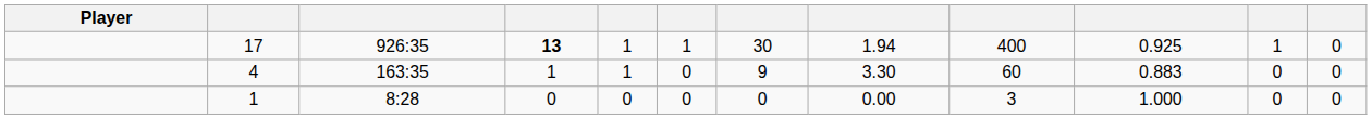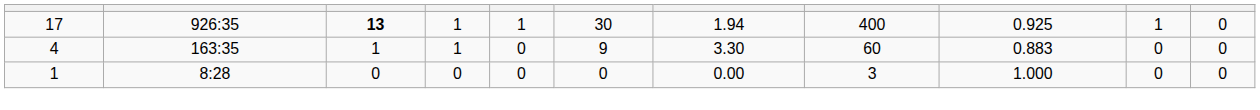 <table class="wikitable sortable" style="width:100%; text-align:center;">
 <tr>
-<th>Player</th>
 <th></th>
 <th></th>
 <th></th>
 <th></th>
 <th></th>
 <th></th>
 <th></th>
 <th></th>
 <th></th>
 <th></th>
 <th></th>
 </tr>
 <tr>
-<td></td>
 <td>17</td>
 <td>926:35</td>
 <td><strong>13</strong></td>
 <td>1</td>
 <td>1</td>
 <td>30</td>
 <td>1.94</td>
 <td>400</td>
 <td>0.925</td>
 <td>1</td>
 <td>0</td>
 </tr>
 <tr>
-<td></td>
 <td>4</td>
 <td>163:35</td>
 <td>1</td>
 <td>1</td>
 <td>0</td>
 <td>9</td>
 <td>3.30</td>
 <td>60</td>
 <td>0.883</td>
 <td>0</td>
 <td>0</td>
 </tr>
 <tr>
-<td></td>
 <td>1</td>
 <td>8:28</td>
 <td>0</td>
 <td>0</td>
 <td>0</td>
 <td>0</td>
 <td>0.00</td>
 <td>3</td>
 <td>1.000</td>
 <td>0</td>
 <td>0</td>
 </tr>
 </table>
